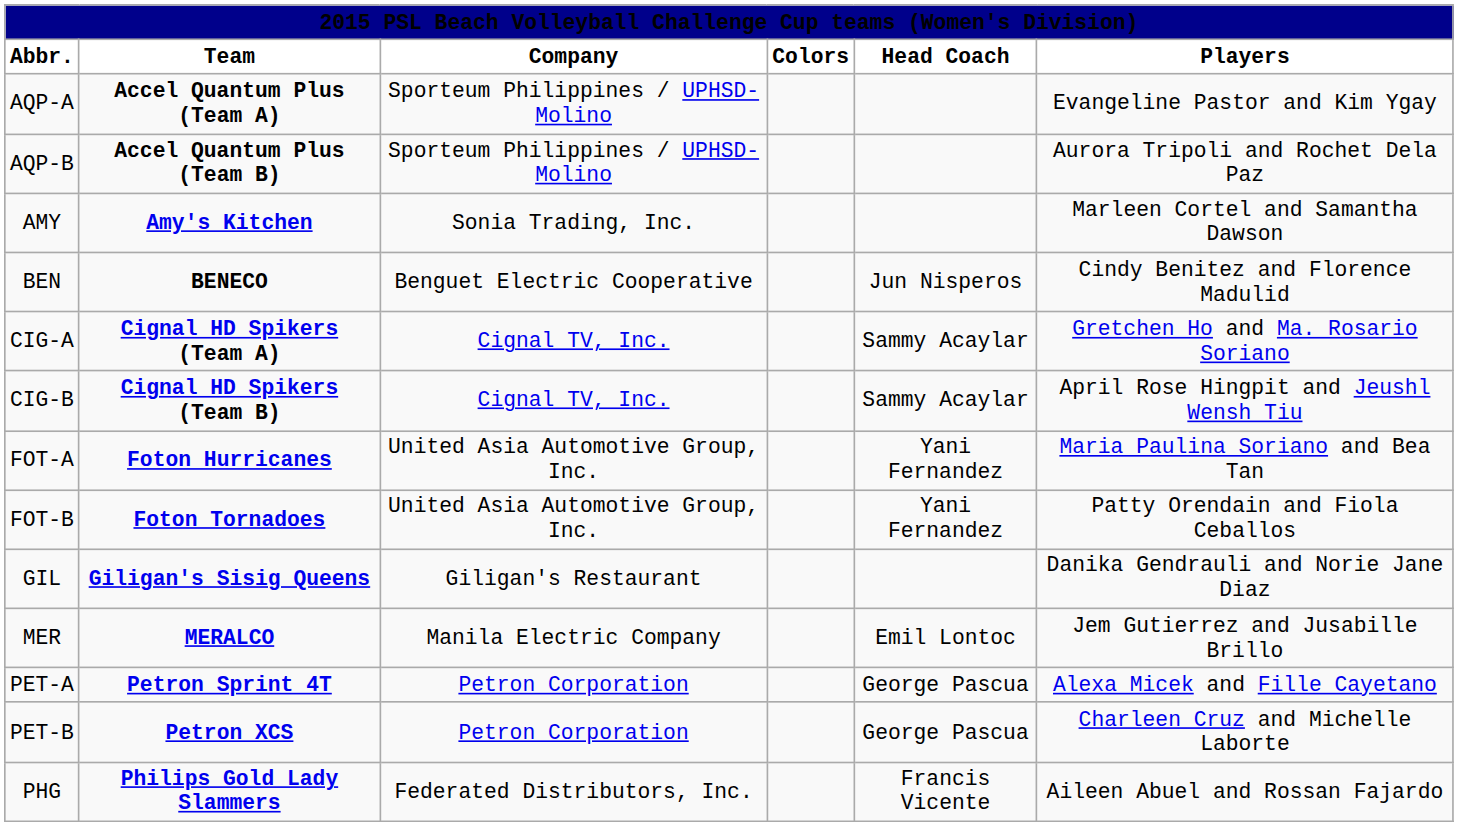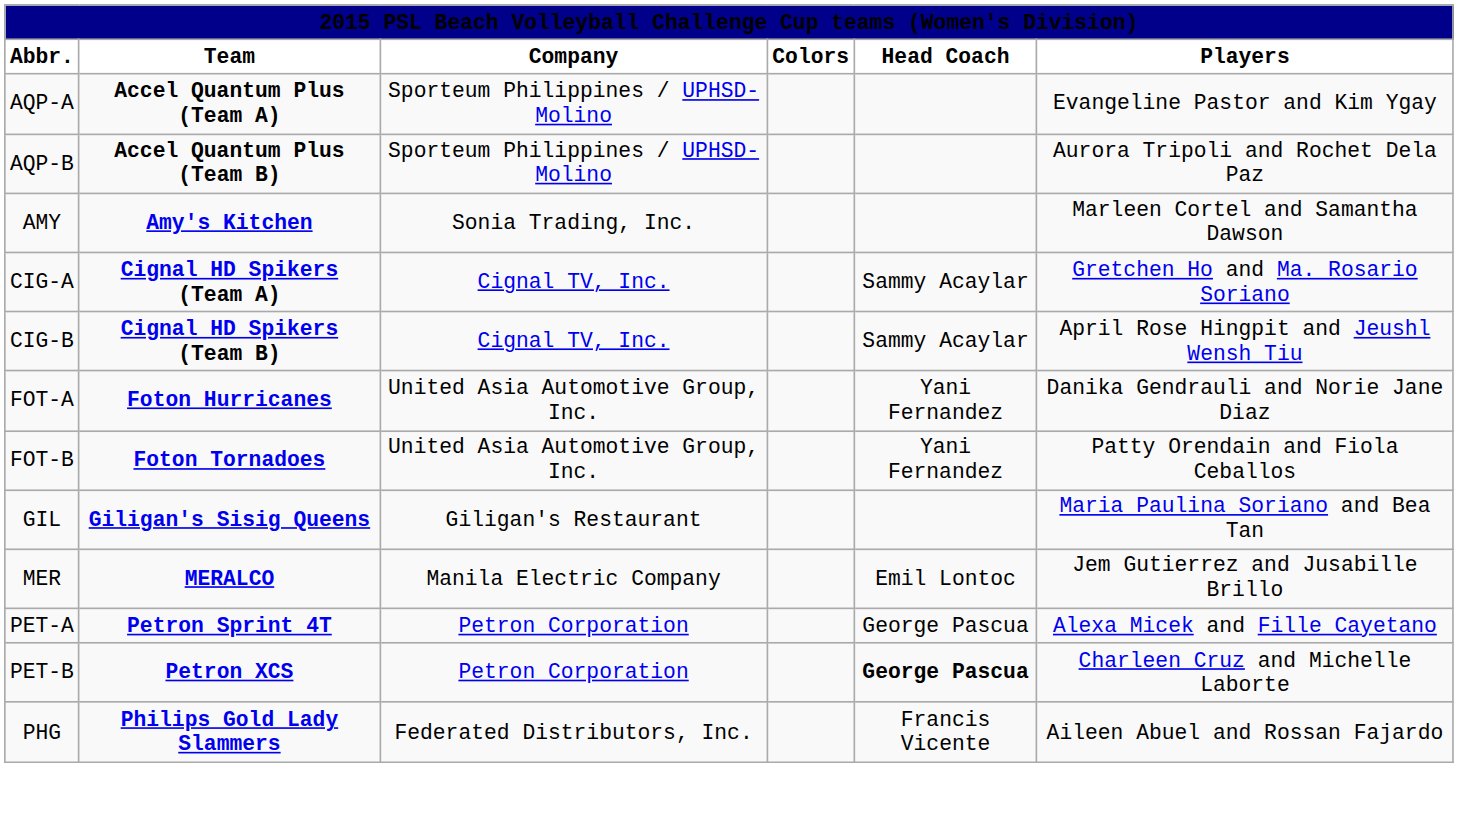 <table class="wikitable" style="width:100%;">
 <tr>
 <th style=background:#00008B colspan=6><span>2015 PSL Beach Volleyball Challenge Cup teams (Women's Division)</span></th>
 </tr>
 <tr>
 <th style="background:white">Abbr.</th>
 <th style="background:white">Team</th>
 <th style="background:white">Company</th>
 <th style="background:white">Colors</th>
 <th style="background:white">Head Coach</th>
 <th style="background:white">Players</th>
 </tr>
 <tr>
 <td align=center>AQP-A</td>
 <td align=center><strong>Accel Quantum Plus (Team A)</strong></td>
 <td align=center>Sporteum Philippines / <a href='#'>UPHSD-Molino</a></td>
 <td align=center>  </td>
 <td align=center></td>
 <td align=center>Evangeline Pastor and Kim Ygay</td>
 </tr>
 <tr>
 <td align=center>AQP-B</td>
 <td align=center><strong>Accel Quantum Plus (Team B)</strong></td>
 <td align=center>Sporteum Philippines / <a href='#'>UPHSD-Molino</a></td>
 <td align=center>  </td>
 <td align=center></td>
 <td align=center>Aurora Tripoli and Rochet Dela Paz</td>
 </tr>
 <tr>
 <td align=center>AMY</td>
 <td align=center><strong><a href='#'>Amy's Kitchen</a></strong></td>
 <td align=center>Sonia Trading, Inc.</td>
 <td align=center> </td>
 <td align=center></td>
 <td align=center>Marleen Cortel and Samantha Dawson</td>
 </tr>
 <tr>
-<td align=center>BEN</td>
-<td align=center><strong>BENECO</strong></td>
-<td align=center>Benguet Electric Cooperative</td>
-<td align=center>  </td>
-<td align=center>Jun Nisperos</td>
-<td align=center>Cindy Benitez and Florence Madulid</td>
-</tr>
-<tr>
 <td align=center>CIG-A</td>
 <td align=center><strong><a href='#'>Cignal HD Spikers</a> (Team A)</strong></td>
 <td align=center><a href='#'>Cignal TV, Inc.</a></td>
 <td align=center> </td>
 <td align=center>Sammy Acaylar</td>
 <td align=center><a href='#'>Gretchen Ho</a> and <a href='#'>Ma. Rosario Soriano</a></td>
 </tr>
 <tr>
 <td align=center>CIG-B</td>
 <td align=center><strong><a href='#'>Cignal HD Spikers</a> (Team B)</strong></td>
 <td align=center><a href='#'>Cignal TV, Inc.</a></td>
 <td align=center> </td>
 <td align=center>Sammy Acaylar</td>
 <td align=center>April Rose Hingpit and <a href='#'>Jeushl Wensh Tiu</a></td>
 </tr>
 <tr>
 <td align=center>FOT-A</td>
 <td align=center><strong><a href='#'>Foton Hurricanes</a></strong></td>
 <td align=center>United Asia Automotive Group, Inc.</td>
 <td align=center>  </td>
 <td align=center>Yani Fernandez</td>
-<td align=center><a href='#'>Maria Paulina Soriano</a> and Bea Tan</td>
+<td align=center>Danika Gendrauli and Norie Jane Diaz</td>
 </tr>
 <tr>
 <td align=center>FOT-B</td>
 <td align=center><strong><a href='#'>Foton Tornadoes</a></strong></td>
 <td align=center>United Asia Automotive Group, Inc.</td>
 <td align=center>  </td>
 <td align=center>Yani Fernandez</td>
 <td align=center>Patty Orendain and Fiola Ceballos</td>
 </tr>
 <tr>
 <td align=center>GIL</td>
 <td align=center><strong><a href='#'>Giligan's Sisig Queens</a></strong></td>
 <td align=center>Giligan's Restaurant</td>
 <td align=center>  </td>
 <td align=center></td>
-<td align=center>Danika Gendrauli and Norie Jane Diaz</td>
+<td align=center><a href='#'>Maria Paulina Soriano</a> and Bea Tan</td>
 </tr>
 <tr>
 <td align=center>MER</td>
 <td align=center><strong><a href='#'>MERALCO</a></strong></td>
 <td align=center>Manila Electric Company</td>
 <td align=center>  </td>
 <td align=center>Emil Lontoc</td>
 <td align=center>Jem Gutierrez and Jusabille Brillo</td>
 </tr>
 <tr>
 <td align=center>PET-A</td>
 <td align=center><strong><a href='#'>Petron Sprint 4T</a></strong></td>
 <td align=center><a href='#'>Petron Corporation</a></td>
 <td align=center>  </td>
 <td align=center>George Pascua</td>
 <td align=center><a href='#'>Alexa Micek</a> and <a href='#'>Fille Cayetano</a></td>
 </tr>
 <tr>
 <td align=center>PET-B</td>
 <td align=center><strong><a href='#'>Petron XCS</a></strong></td>
 <td align=center><a href='#'>Petron Corporation</a></td>
 <td align=center>  </td>
-<td align=center>George Pascua</td>
+<td align=center><strong>George Pascua</strong></td>
 <td align=center><a href='#'>Charleen Cruz</a> and Michelle Laborte</td>
 </tr>
 <tr>
 <td align=center>PHG</td>
 <td align=center><strong><a href='#'>Philips Gold Lady Slammers</a></strong></td>
 <td align=center>Federated Distributors, Inc.</td>
 <td align=center>  </td>
 <td align=center>Francis Vicente</td>
 <td align=center>Aileen Abuel and Rossan Fajardo</td>
 </tr>
 <tr>
 </tr>
 </table>
